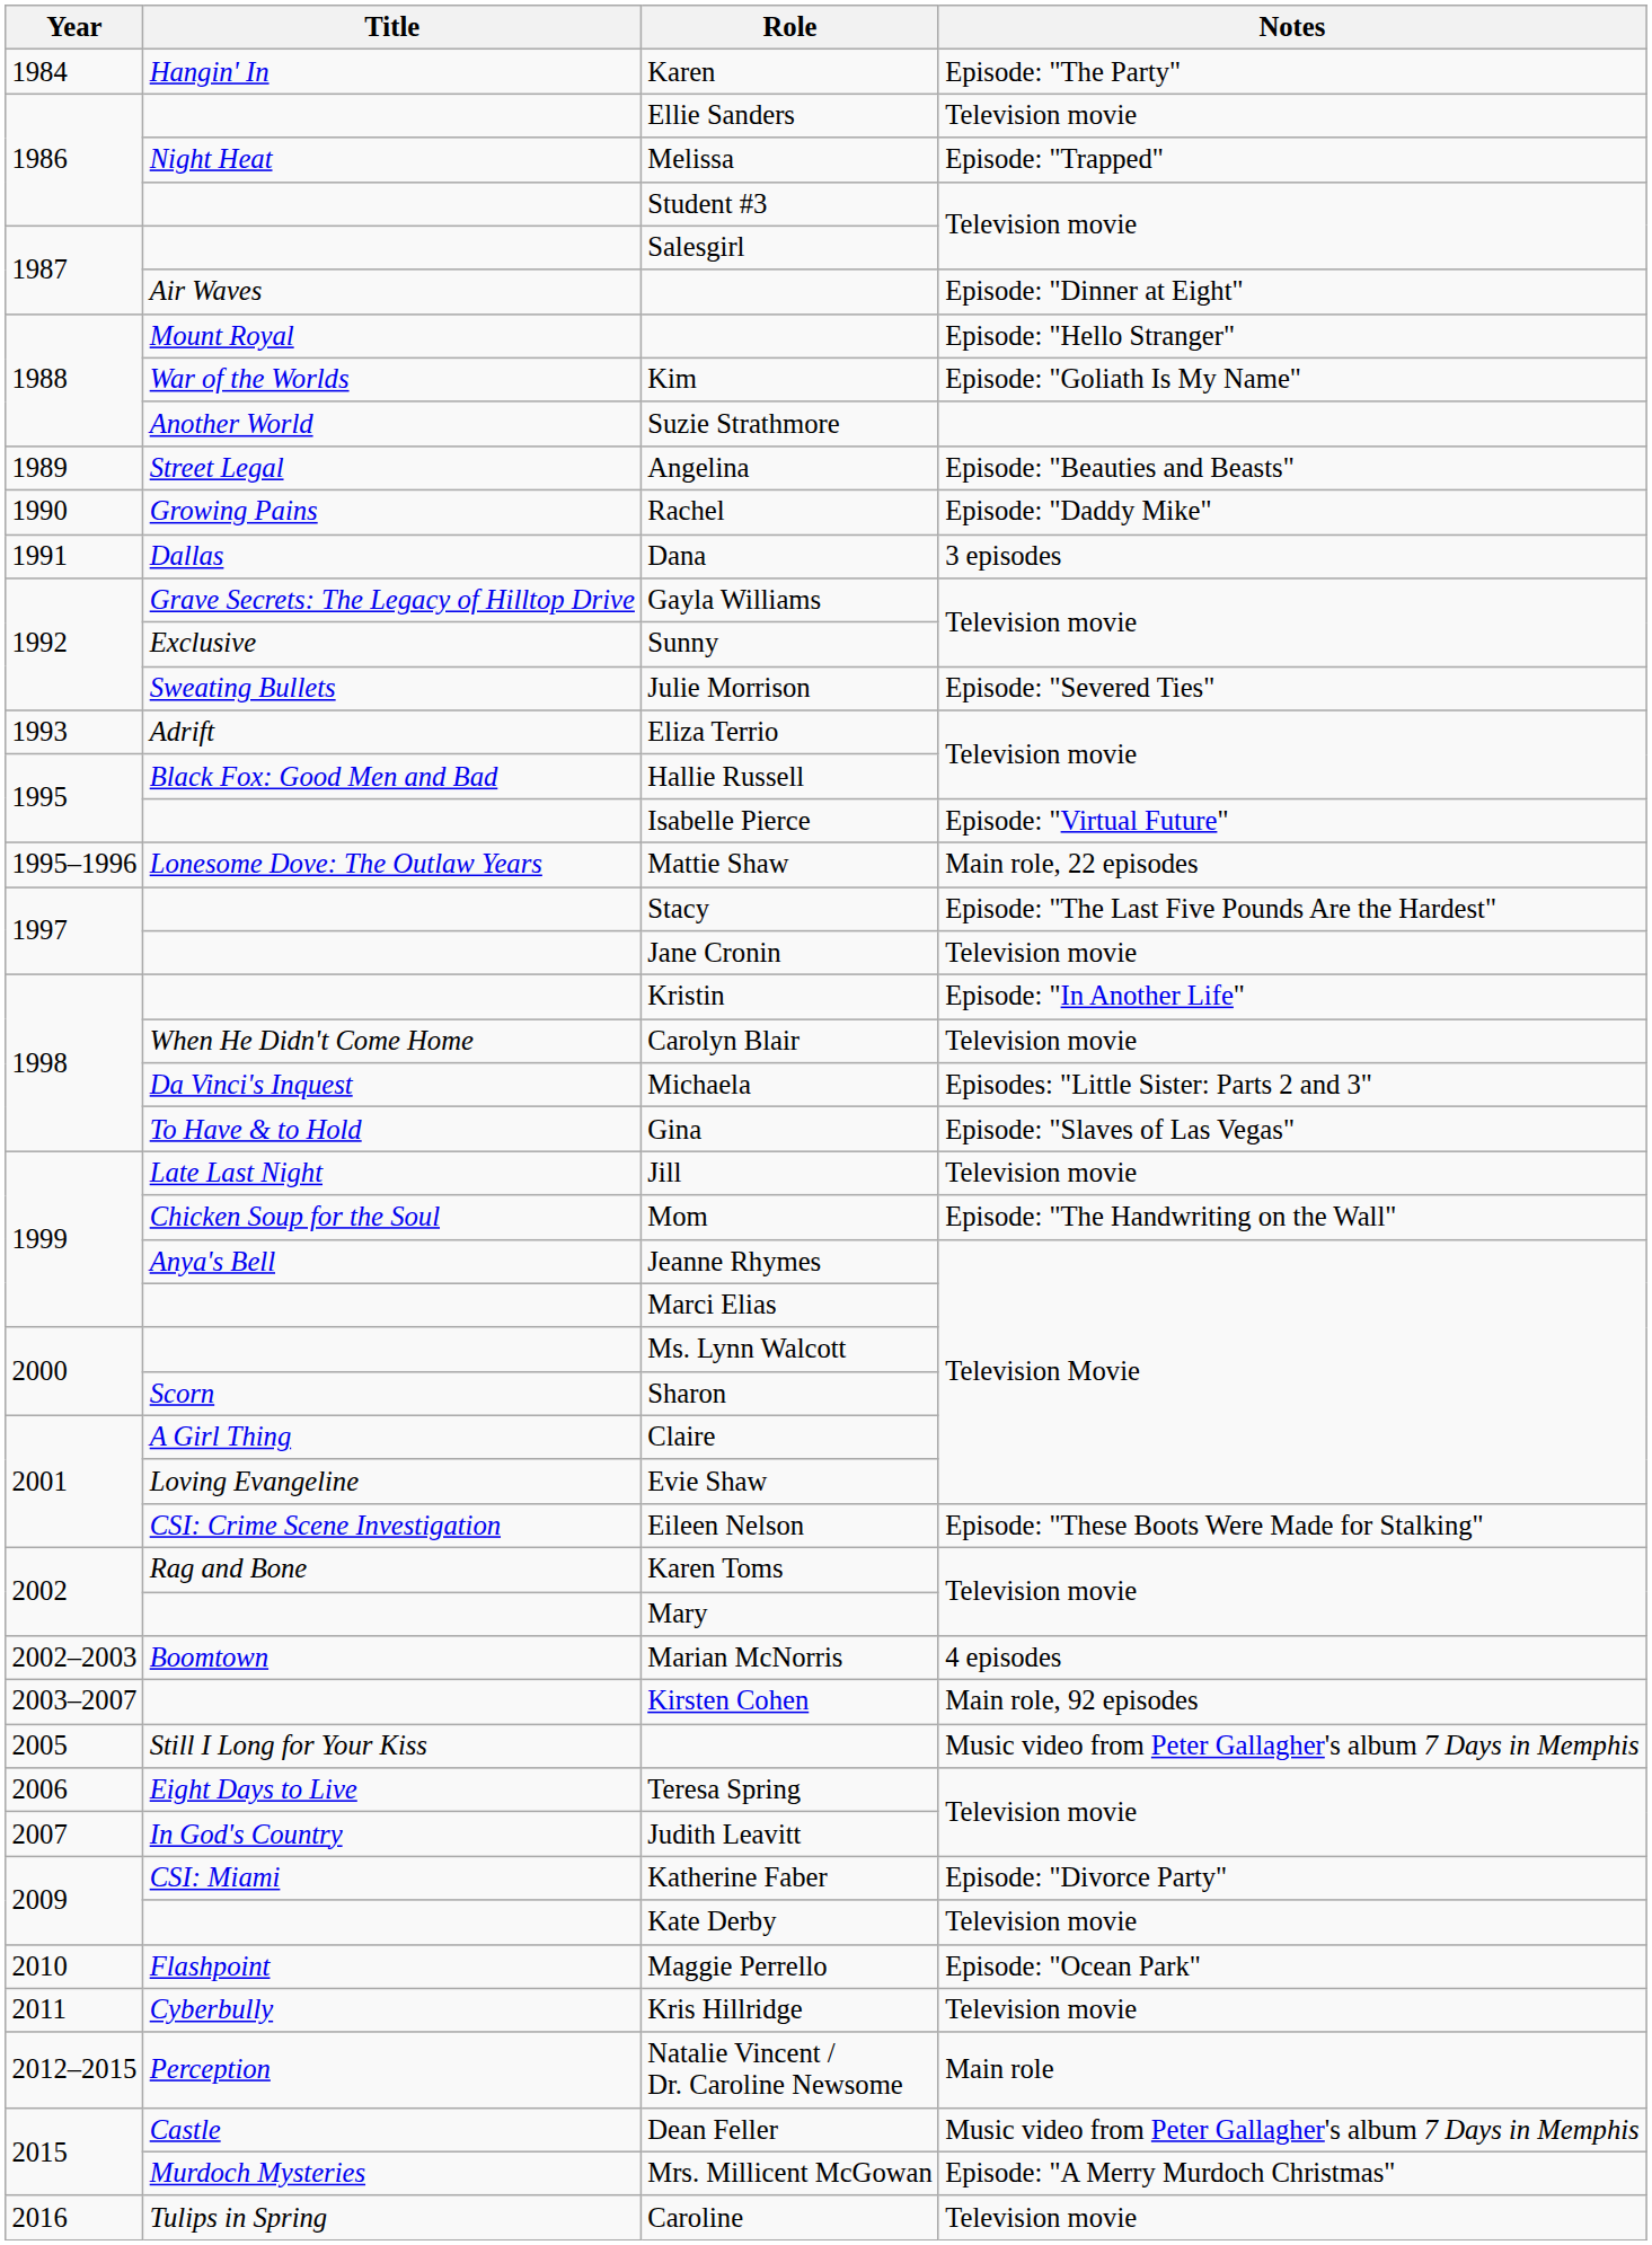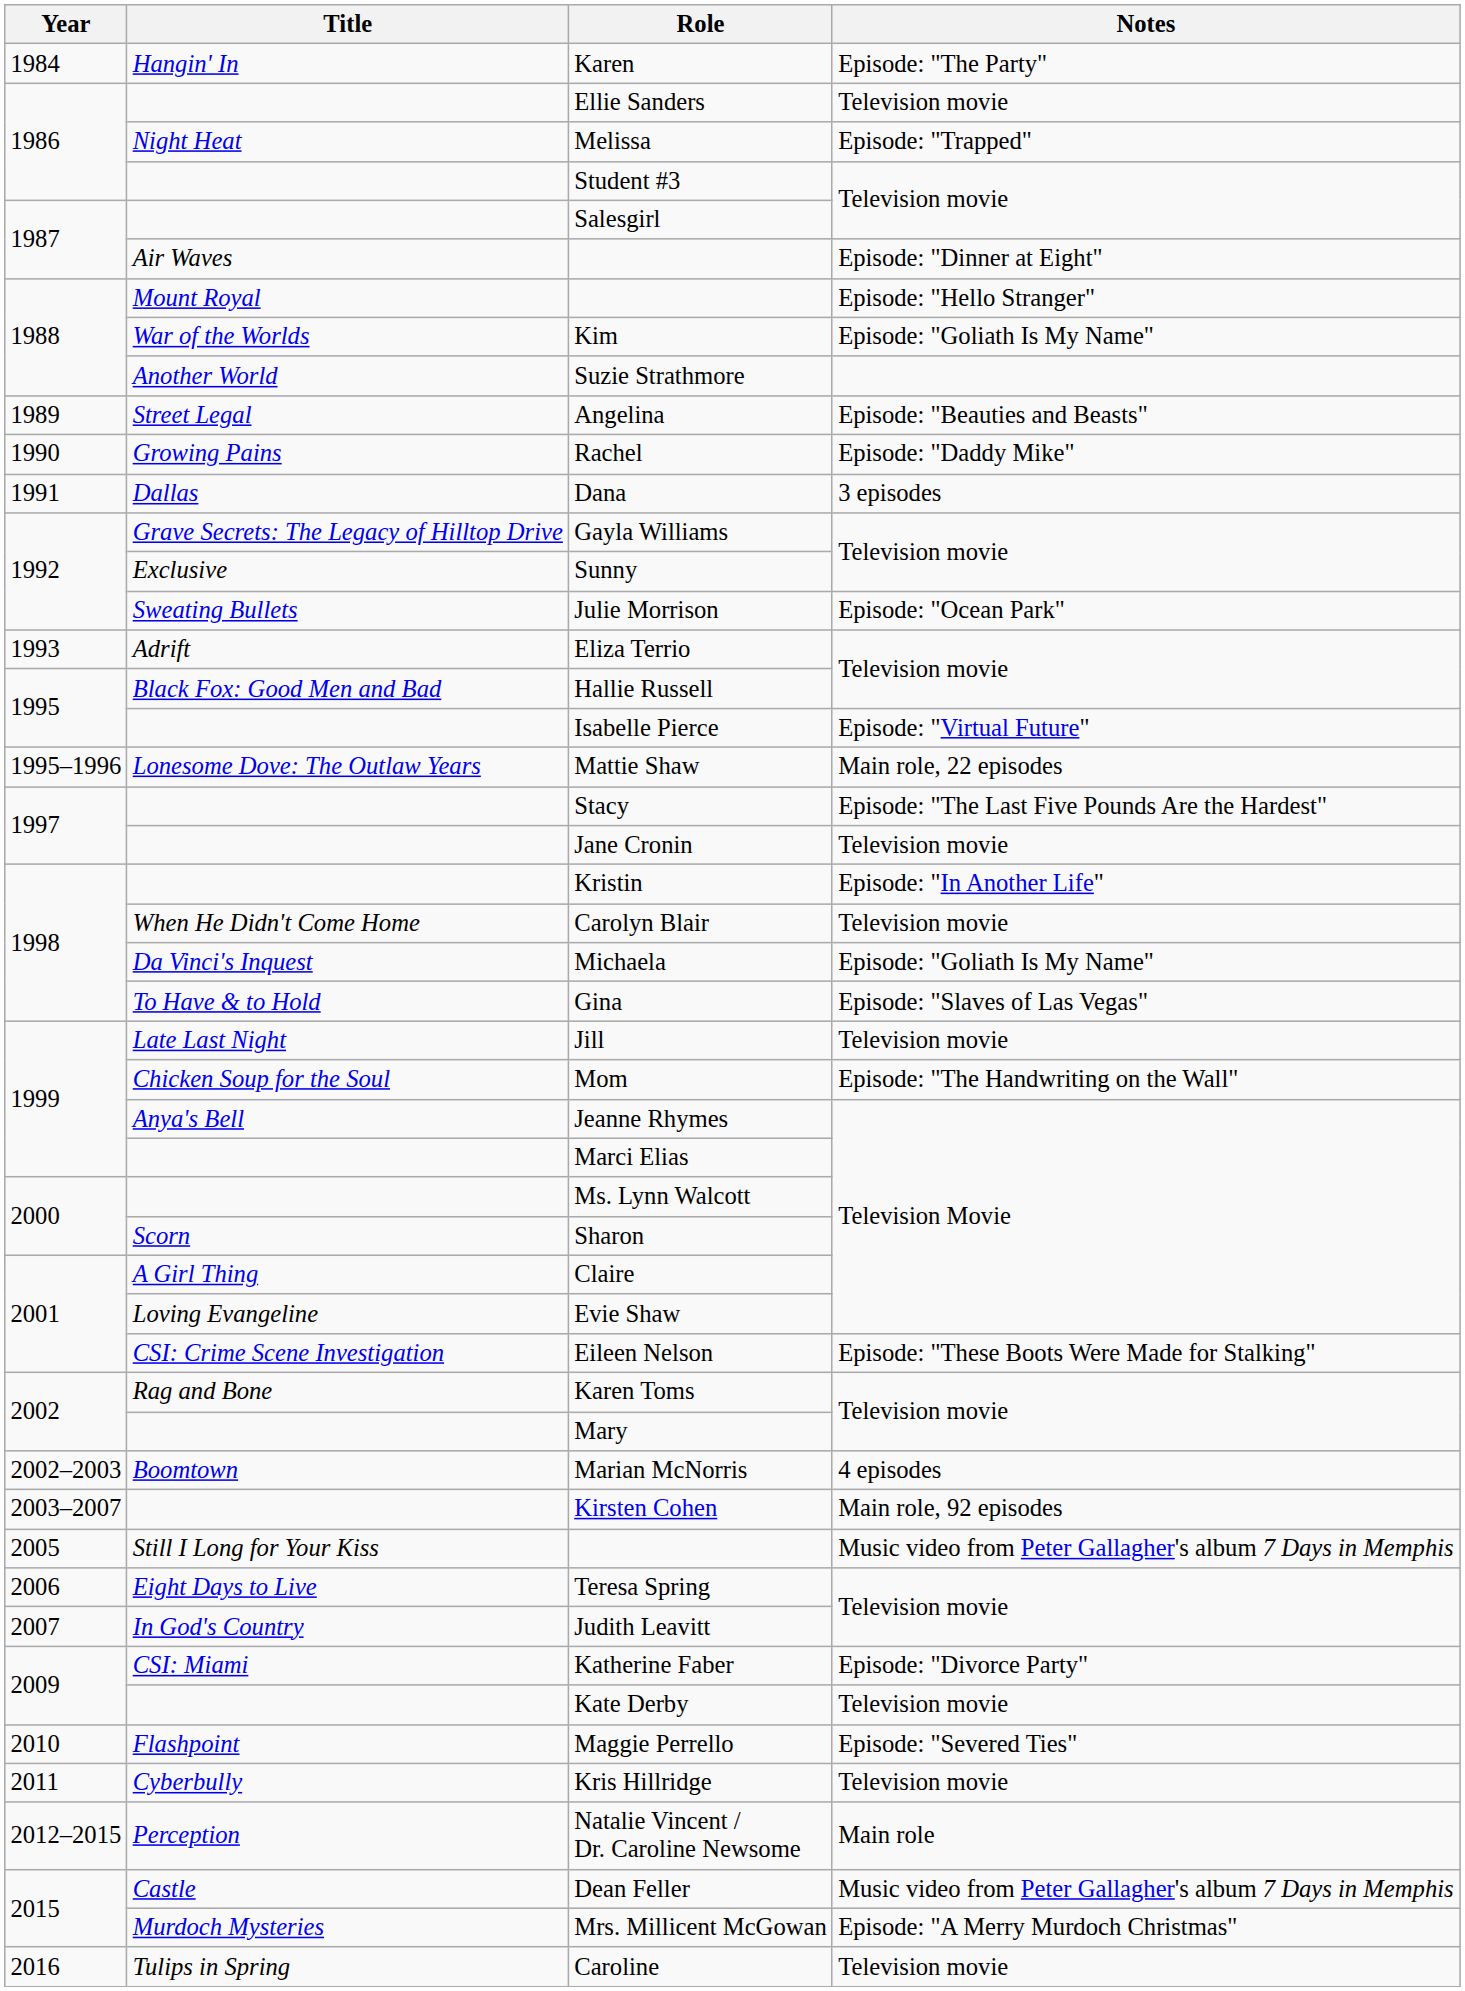 <table class="wikitable sortable">
 <tr>
 <th>Year</th>
 <th>Title</th>
 <th>Role</th>
 <th class="unsortable">Notes</th>
 </tr>
 <tr>
 <td>1984</td>
 <td><em><a href='#'>Hangin' In</a></em></td>
 <td>Karen</td>
 <td>Episode: "The Party"</td>
 </tr>
 <tr>
 <td rowspan=3>1986</td>
 <td><em></em></td>
 <td>Ellie Sanders</td>
 <td>Television movie</td>
 </tr>
 <tr>
 <td><em><a href='#'>Night Heat</a></em></td>
 <td>Melissa</td>
 <td>Episode: "Trapped"</td>
 </tr>
 <tr>
 <td><em></em></td>
 <td>Student #3</td>
 <td rowspan=2>Television movie</td>
 </tr>
 <tr>
 <td rowspan=2>1987</td>
 <td><em></em></td>
 <td>Salesgirl</td>
 </tr>
 <tr>
 <td><em>Air Waves</em></td>
 <td></td>
 <td>Episode: "Dinner at Eight"</td>
 </tr>
 <tr>
 <td rowspan=3>1988</td>
 <td><em><a href='#'>Mount Royal</a></em></td>
 <td></td>
 <td>Episode: "Hello Stranger"</td>
 </tr>
 <tr>
 <td><em><a href='#'>War of the Worlds</a></em></td>
 <td>Kim</td>
 <td>Episode: "Goliath Is My Name"</td>
 </tr>
 <tr>
 <td><em><a href='#'>Another World</a></em></td>
 <td>Suzie Strathmore</td>
 <td></td>
 </tr>
 <tr>
 <td>1989</td>
 <td><em><a href='#'>Street Legal</a></em></td>
 <td>Angelina</td>
 <td>Episode: "Beauties and Beasts"</td>
 </tr>
 <tr>
 <td>1990</td>
 <td><em><a href='#'>Growing Pains</a></em></td>
 <td>Rachel</td>
 <td>Episode: "Daddy Mike"</td>
 </tr>
 <tr>
 <td>1991</td>
 <td><em><a href='#'>Dallas</a></em></td>
 <td>Dana</td>
 <td>3 episodes</td>
 </tr>
 <tr>
 <td rowspan=3>1992</td>
 <td><em><a href='#'>Grave Secrets: The Legacy of Hilltop Drive</a></em></td>
 <td>Gayla Williams</td>
 <td rowspan=2>Television movie</td>
 </tr>
 <tr>
 <td><em>Exclusive</em></td>
 <td>Sunny</td>
 </tr>
 <tr>
 <td><em><a href='#'>Sweating Bullets</a></em></td>
 <td>Julie Morrison</td>
-<td>Episode: "Severed Ties"</td>
+<td>Episode: "Ocean Park"</td>
 </tr>
 <tr>
 <td>1993</td>
 <td><em>Adrift</em></td>
 <td>Eliza Terrio</td>
 <td rowspan=2>Television movie</td>
 </tr>
 <tr>
 <td rowspan=2>1995</td>
 <td><em><a href='#'>Black Fox: Good Men and Bad</a></em></td>
 <td>Hallie Russell</td>
 </tr>
 <tr>
 <td><em></em></td>
 <td>Isabelle Pierce</td>
 <td>Episode: "<a href='#'>Virtual Future</a>"</td>
 </tr>
 <tr>
 <td>1995–1996</td>
 <td><em><a href='#'>Lonesome Dove: The Outlaw Years</a></em></td>
 <td>Mattie Shaw</td>
 <td>Main role, 22 episodes</td>
 </tr>
 <tr>
 <td rowspan=2>1997</td>
 <td><em></em></td>
 <td>Stacy</td>
 <td>Episode: "The Last Five Pounds Are the Hardest"</td>
 </tr>
 <tr>
 <td><em></em></td>
 <td>Jane Cronin</td>
 <td>Television movie</td>
 </tr>
 <tr>
 <td rowspan=4>1998</td>
 <td><em></em></td>
 <td>Kristin</td>
 <td>Episode: "<a href='#'>In Another Life</a>"</td>
 </tr>
 <tr>
 <td><em>When He Didn't Come Home</em></td>
 <td>Carolyn Blair</td>
 <td>Television movie</td>
 </tr>
 <tr>
 <td><em><a href='#'>Da Vinci's Inquest</a></em></td>
 <td>Michaela</td>
-<td>Episodes: "Little Sister: Parts 2 and 3"</td>
+<td>Episode: "Goliath Is My Name"</td>
 </tr>
 <tr>
 <td><em><a href='#'>To Have & to Hold</a></em></td>
 <td>Gina</td>
 <td>Episode: "Slaves of Las Vegas"</td>
 </tr>
 <tr>
 <td rowspan=4>1999</td>
 <td><em><a href='#'>Late Last Night</a></em></td>
 <td>Jill</td>
 <td>Television movie</td>
 </tr>
 <tr>
 <td><em><a href='#'>Chicken Soup for the Soul</a></em></td>
 <td>Mom</td>
 <td>Episode: "The Handwriting on the Wall"</td>
 </tr>
 <tr>
 <td><em><a href='#'>Anya's Bell</a></em></td>
 <td>Jeanne Rhymes</td>
 <td rowspan=6>Television Movie</td>
 </tr>
 <tr>
 <td><em></em></td>
 <td>Marci Elias</td>
 </tr>
 <tr>
 <td rowspan=2>2000</td>
 <td><em></em></td>
 <td>Ms. Lynn Walcott</td>
 </tr>
 <tr>
 <td><em><a href='#'>Scorn</a></em></td>
 <td>Sharon</td>
 </tr>
 <tr>
 <td rowspan=3>2001</td>
 <td data-sort-value="Girl Thing, A"><em><a href='#'>A Girl Thing</a></em></td>
 <td>Claire</td>
 </tr>
 <tr>
 <td><em>Loving Evangeline</em></td>
 <td>Evie Shaw</td>
 </tr>
 <tr>
 <td><em><a href='#'>CSI: Crime Scene Investigation</a></em></td>
 <td>Eileen Nelson</td>
 <td>Episode: "These Boots Were Made for Stalking"</td>
 </tr>
 <tr>
 <td rowspan=2>2002</td>
 <td><em>Rag and Bone</em></td>
 <td>Karen Toms</td>
 <td rowspan=2>Television movie</td>
 </tr>
 <tr>
 <td><em></em></td>
 <td>Mary</td>
 </tr>
 <tr>
 <td>2002–2003</td>
 <td><em><a href='#'>Boomtown</a></em></td>
 <td>Marian McNorris</td>
 <td>4 episodes</td>
 </tr>
 <tr>
 <td>2003–2007</td>
 <td><em></em></td>
 <td><a href='#'>Kirsten Cohen</a></td>
 <td>Main role, 92 episodes</td>
 </tr>
 <tr>
 <td>2005</td>
 <td><em>Still I Long for Your Kiss</em></td>
 <td></td>
 <td>Music video from <a href='#'>Peter Gallagher</a>'s album <em>7 Days in Memphis</em></td>
 </tr>
 <tr>
 <td>2006</td>
 <td><em><a href='#'>Eight Days to Live</a></em></td>
 <td>Teresa Spring</td>
 <td rowspan=2>Television movie</td>
 </tr>
 <tr>
 <td>2007</td>
 <td><em><a href='#'>In God's Country</a></em></td>
 <td>Judith Leavitt</td>
 </tr>
 <tr>
 <td rowspan=2>2009</td>
 <td><em><a href='#'>CSI: Miami</a></em></td>
 <td>Katherine Faber</td>
 <td>Episode: "Divorce Party"</td>
 </tr>
 <tr>
 <td><em></em></td>
 <td>Kate Derby</td>
 <td>Television movie</td>
 </tr>
 <tr>
 <td>2010</td>
 <td><em><a href='#'>Flashpoint</a></em></td>
 <td>Maggie Perrello</td>
-<td>Episode: "Ocean Park"</td>
+<td>Episode: "Severed Ties"</td>
 </tr>
 <tr>
 <td>2011</td>
 <td><em><a href='#'>Cyberbully</a></em></td>
 <td>Kris Hillridge</td>
 <td>Television movie</td>
 </tr>
 <tr>
 <td>2012–2015</td>
 <td><em><a href='#'>Perception</a></em></td>
 <td>Natalie Vincent / <br>Dr. Caroline Newsome</td>
 <td>Main role</td>
 </tr>
 <tr>
 <td rowspan=2>2015</td>
 <td><em><a href='#'>Castle</a></em></td>
 <td>Dean Feller</td>
 <td>Music video from <a href='#'>Peter Gallagher</a>'s album <em>7 Days in Memphis</em></td>
 </tr>
 <tr>
 <td><em><a href='#'>Murdoch Mysteries</a></em></td>
 <td>Mrs. Millicent McGowan</td>
 <td>Episode: "A Merry Murdoch Christmas"</td>
 </tr>
 <tr>
 <td>2016</td>
 <td><em>Tulips in Spring</em></td>
 <td>Caroline</td>
 <td>Television movie</td>
 </tr>
 </table>
